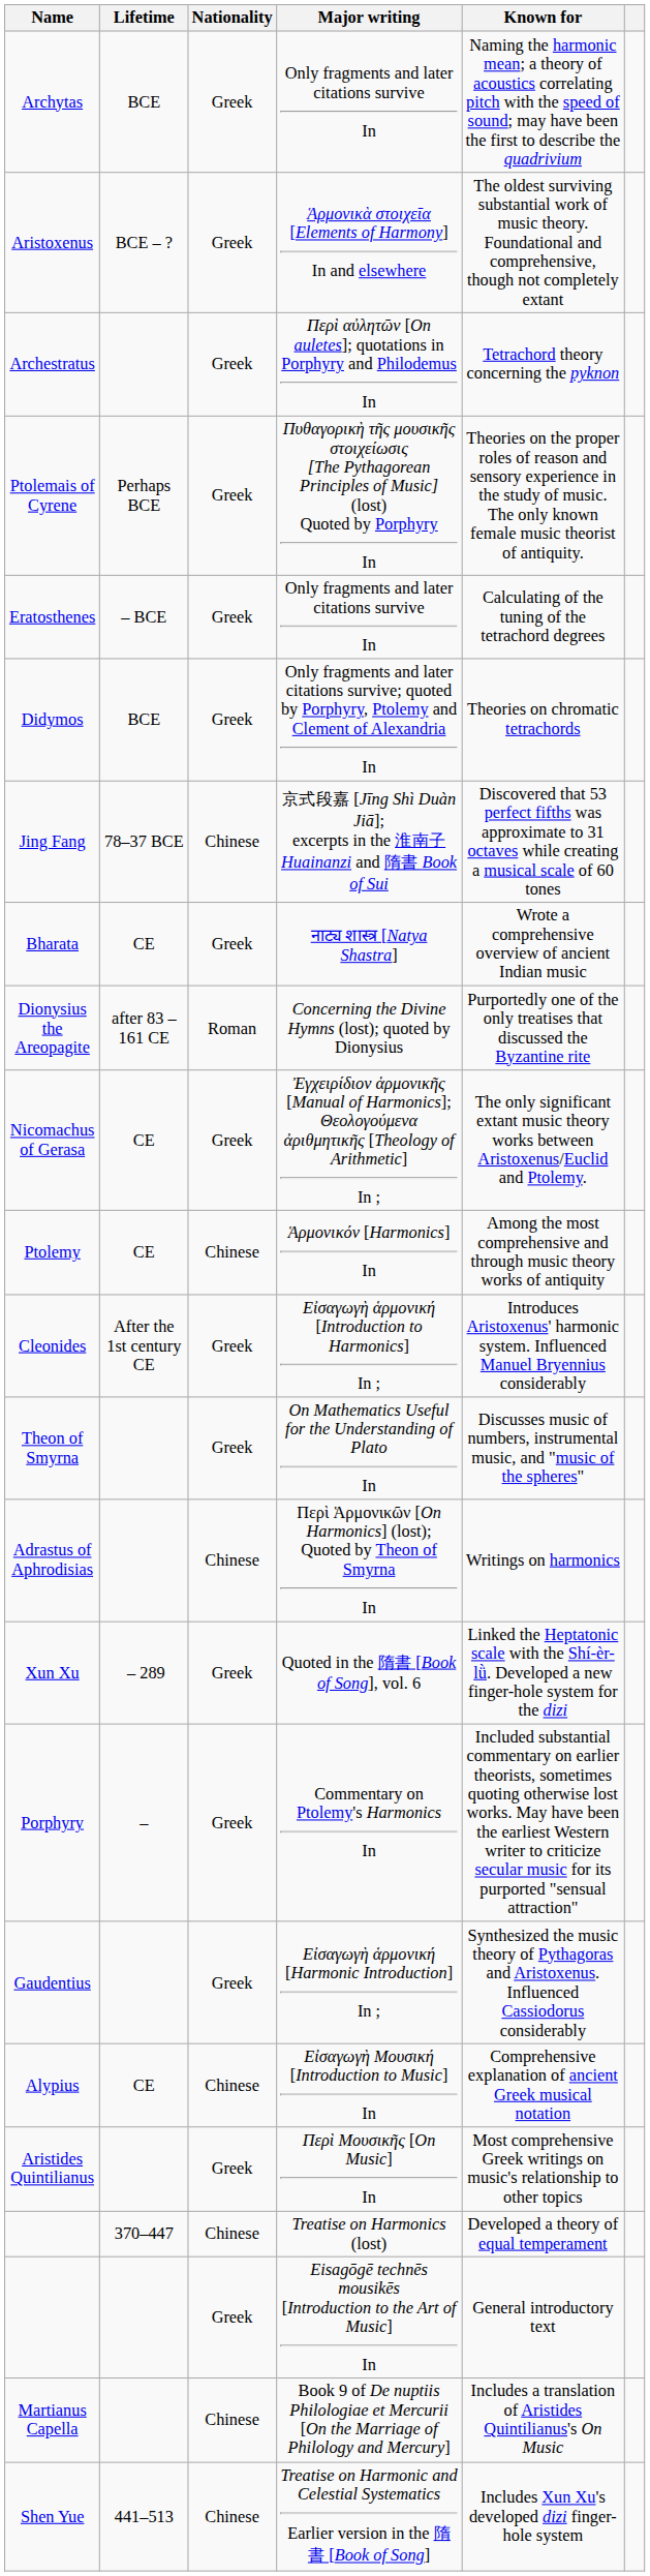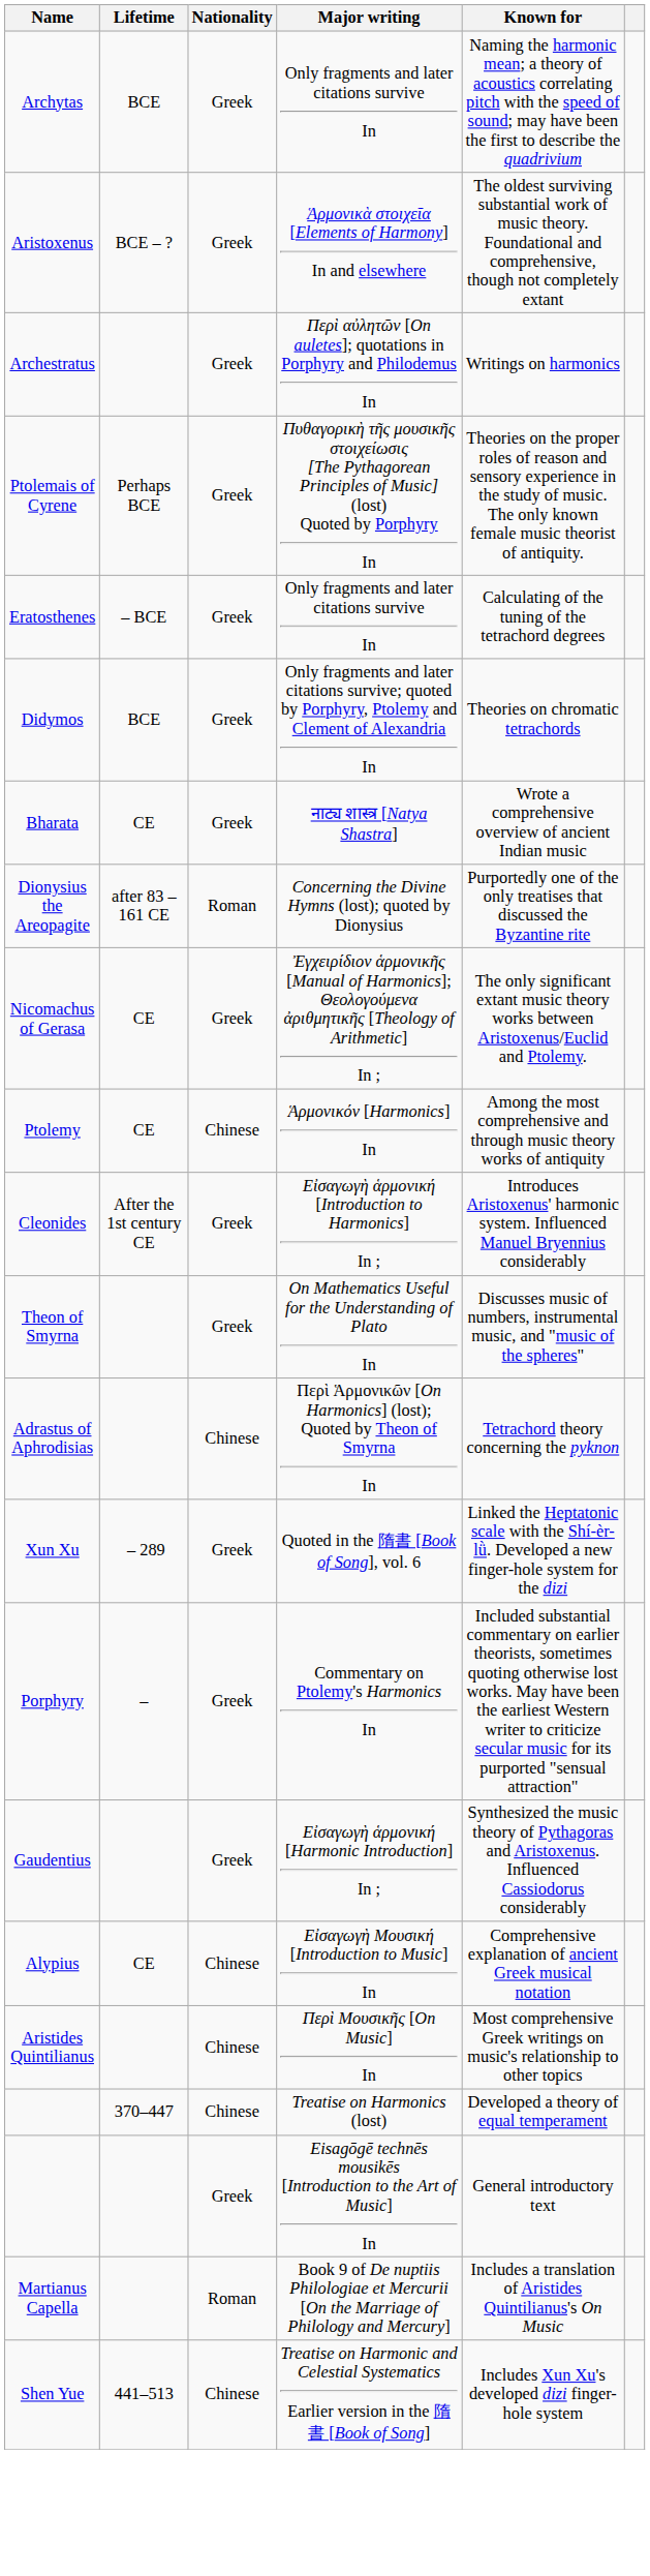 <table class="wikitable plainrowheaders" style="text-align:center">
 <tr>
 <th scope="col" width="15%">Name</th>
 <th scope="col" width="15%">Lifetime</th>
 <th scope="col" width="5%">Nationality</th>
 <th scope="col" width="34%">Major writing</th>
 <th scope="col" width="27%">Known for</th>
 <th scope="col" width="4%" class="unsortable"></th>
 </tr>
 <tr>
 <td><a href='#'>Archytas</a></td>
 <td> BCE</td>
 <td>Greek</td>
 <td>Only fragments and later citations survive<hr>In </td>
 <td>Naming the <a href='#'>harmonic mean</a>; a theory of <a href='#'>acoustics</a> correlating <a href='#'>pitch</a> with the <a href='#'>speed of sound</a>; may have been the first to describe the <em><a href='#'>quadrivium</a></em></td>
 <td></td>
 </tr>
 <tr>
 <td><a href='#'>Aristoxenus</a></td>
 <td> BCE – ?</td>
 <td>Greek</td>
 <td><a href='#'><em>Ἁρμονικὰ στοιχεῖα</em> [<em>Elements of Harmony</em></a>]<hr>In  and <a href='#'>elsewhere</a></td>
 <td>The oldest surviving substantial work of music theory. Foundational and comprehensive, though not completely extant</td>
 <td></td>
 </tr>
 <tr>
 <td><a href='#'>Archestratus</a></td>
 <td></td>
 <td>Greek</td>
 <td><em>Περὶ αὐλητῶν</em> [<em>On <a href='#'>auletes</a></em>]; quotations in <a href='#'>Porphyry</a> and <a href='#'>Philodemus</a><hr>In </td>
-<td><a href='#'>Tetrachord</a> theory concerning the <em><a href='#'>pyknon</a></em></td>
+<td>Writings on <a href='#'>harmonics</a></td>
 <td></td>
 </tr>
 <tr>
 <td><a href='#'>Ptolemais of Cyrene</a></td>
 <td>Perhaps  BCE</td>
 <td>Greek</td>
 <td><em>Πυθαγορικὴ τῆς μουσικῆς στοιχείωσις</em><br><em>[The Pythagorean Principles of Music]</em> (lost)<br>Quoted by <a href='#'>Porphyry</a><hr>In </td>
 <td>Theories on the proper roles of reason and sensory experience in the study of music. The only known female music theorist of antiquity.</td>
 <td></td>
 </tr>
 <tr>
 <td><a href='#'>Eratosthenes</a></td>
 <td> –  BCE</td>
 <td>Greek</td>
 <td>Only fragments and later citations survive<hr>In </td>
 <td>Calculating of the tuning of the tetrachord degrees</td>
 <td></td>
 </tr>
 <tr>
 <td><a href='#'>Didymos</a></td>
 <td> BCE</td>
 <td>Greek</td>
 <td>Only fragments and later citations survive; quoted by <a href='#'>Porphyry</a>, <a href='#'>Ptolemy</a> and <a href='#'>Clement of Alexandria</a><hr>In </td>
 <td>Theories on chromatic <a href='#'>tetrachords</a></td>
-<td></td>
-</tr>
-<tr>
-<td><a href='#'>Jing Fang</a></td>
-<td>78–37 BCE</td>
-<td>Chinese</td>
-<td>京式段嘉 [<em>Jīng Shì Duàn Jiā</em>];<br>excerpts in the <a href='#'>淮南子 <em>Huainanzi</em></a> and <a href='#'>隋書 <em>Book of Sui</em></a></td>
-<td>Discovered that 53 <a href='#'>perfect fifths</a> was approximate to 31 <a href='#'>octaves</a> while creating a <a href='#'>musical scale</a> of 60 tones</td>
 <td></td>
 </tr>
 <tr>
 <td><a href='#'>Bharata</a></td>
 <td> CE</td>
 <td>Greek</td>
 <td><a href='#'>नाट्य शास्त्र [<em>Natya Shastra</em></a>]</td>
 <td>Wrote a comprehensive overview of ancient Indian music</td>
 <td></td>
 </tr>
 <tr>
 <td><a href='#'>Dionysius the Areopagite</a></td>
 <td>after 83 – 161 CE</td>
 <td>Roman</td>
 <td><em>Concerning the Divine Hymns</em> (lost); quoted by Dionysius</td>
 <td>Purportedly one of the only treatises that discussed the <a href='#'>Byzantine rite</a></td>
 <td></td>
 </tr>
 <tr>
 <td><a href='#'>Nicomachus of Gerasa</a></td>
 <td> CE</td>
 <td>Greek</td>
 <td><em>Ἐγχειρίδιον ἁρμονικῆς</em> [<em>Manual of Harmonics</em>];<br><em>Θεολογούμενα ἀριθμητικῆς</em> [<em>Theology of Arithmetic</em>]<hr>In ; </td>
 <td>The only significant extant music theory works between <a href='#'>Aristoxenus</a>/<a href='#'>Euclid</a> and <a href='#'>Ptolemy</a>.</td>
 <td></td>
 </tr>
 <tr>
 <td><a href='#'>Ptolemy</a></td>
 <td> CE</td>
 <td>Chinese</td>
 <td><em>Ἁρμονικόν</em> [<em>Harmonics</em>]<hr>In </td>
 <td>Among the most comprehensive and through music theory works of antiquity</td>
 <td></td>
 </tr>
 <tr>
 <td><a href='#'>Cleonides</a></td>
 <td>After the 1st century CE</td>
 <td>Greek</td>
 <td><em>Εἰσαγωγὴ ἁρμονική</em> [<em>Introduction to Harmonics</em>]<hr>In ; </td>
 <td>Introduces <a href='#'>Aristoxenus</a>' harmonic system. Influenced <a href='#'>Manuel Bryennius</a> considerably</td>
 <td></td>
 </tr>
 <tr>
 <td><a href='#'>Theon of Smyrna</a></td>
 <td></td>
 <td>Greek</td>
 <td><em>On Mathematics Useful for the Understanding of Plato</em><hr>In </td>
 <td>Discusses music of numbers, instrumental music, and "<a href='#'>music of the spheres</a>"</td>
 <td></td>
 </tr>
 <tr>
 <td><a href='#'>Adrastus of Aphrodisias</a></td>
 <td></td>
 <td>Chinese</td>
 <td>Περὶ Ἁρμονικῶν [<em>On Harmonics</em>] (lost);<br>Quoted by <a href='#'>Theon of Smyrna</a><hr>In </td>
-<td>Writings on <a href='#'>harmonics</a></td>
+<td><a href='#'>Tetrachord</a> theory concerning the <em><a href='#'>pyknon</a></em></td>
 <td></td>
 </tr>
 <tr>
 <td><a href='#'>Xun Xu</a></td>
 <td> – 289</td>
 <td>Greek</td>
 <td>Quoted in the  <a href='#'>隋書 [<em>Book of Song</em></a>], vol. 6</td>
 <td>Linked the <a href='#'>Heptatonic scale</a> with the <a href='#'>Shí-èr-lǜ</a>. Developed a new finger-hole system for the <em><a href='#'>dizi</a></em></td>
 <td></td>
 </tr>
 <tr>
 <td><a href='#'>Porphyry</a></td>
 <td> – </td>
 <td>Greek</td>
 <td>Commentary on <a href='#'>Ptolemy</a>'s <em>Harmonics</em><hr>In </td>
 <td>Included substantial commentary on earlier theorists, sometimes quoting otherwise lost works. May have been the earliest Western writer to criticize <a href='#'>secular music</a> for its purported "sensual attraction"</td>
 <td></td>
 </tr>
 <tr>
 <td><a href='#'>Gaudentius</a></td>
 <td></td>
 <td>Greek</td>
 <td><em>Εἰσαγωγὴ ἁρμονική</em> [<em>Harmonic Introduction</em>]<hr>In ; </td>
 <td>Synthesized the music theory of <a href='#'>Pythagoras</a> and <a href='#'>Aristoxenus</a>. Influenced <a href='#'>Cassiodorus</a> considerably</td>
 <td></td>
 </tr>
 <tr>
 <td><a href='#'>Alypius</a></td>
 <td> CE</td>
 <td>Chinese</td>
 <td><em>Εἰσαγωγὴ Μουσική</em> [<em>Introduction to Music</em>]<hr>In </td>
 <td>Comprehensive explanation of <a href='#'>ancient Greek musical notation</a></td>
 <td></td>
 </tr>
 <tr>
 <td><a href='#'>Aristides Quintilianus</a></td>
 <td></td>
-<td>Greek</td>
+<td>Chinese</td>
 <td><em>Περὶ Μουσικῆς</em> [<em>On Music</em>]<hr>In </td>
 <td>Most comprehensive Greek writings on music's relationship to other topics</td>
 <td></td>
 </tr>
 <tr>
 <td></td>
 <td>370–447</td>
 <td>Chinese</td>
 <td><em>Treatise on Harmonics</em> (lost)</td>
 <td>Developed a theory of <a href='#'>equal temperament</a></td>
 <td></td>
 </tr>
 <tr>
 <td></td>
 <td></td>
 <td>Greek</td>
 <td><em>Eisagōgē technēs mousikēs</em><br>[<em>Introduction to the Art of Music</em>]<hr>In </td>
 <td>General introductory text</td>
 <td></td>
 </tr>
 <tr>
 <td><a href='#'>Martianus Capella</a></td>
 <td></td>
-<td>Chinese</td>
+<td>Roman</td>
 <td>Book 9 of <em>De nuptiis Philologiae et Mercurii</em><br>[<em>On the Marriage of Philology and Mercury</em>]</td>
 <td>Includes a translation of <a href='#'>Aristides Quintilianus</a>'s <em>On Music</em></td>
 <td></td>
 </tr>
 <tr>
 <td><a href='#'>Shen Yue</a></td>
 <td>441–513</td>
 <td>Chinese</td>
 <td><em>Treatise on Harmonic and Celestial Systematics</em><hr>Earlier version in the <a href='#'>隋書 [<em>Book of Song</em></a>]</td>
 <td>Includes <a href='#'>Xun Xu</a>'s developed <em><a href='#'>dizi</a></em> finger-hole system</td>
 <td></td>
 </tr>
 </table>
